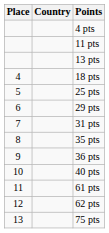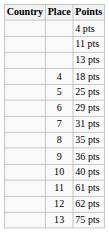 <table class=wikitable>
 <tr>
+<th>Country</th>
 <th>Place</th>
-<th>Country</th>
 <th>Points</th>
 </tr>
 <tr>
+<td></td>
 <td align=center></td>
-<td></td>
 <td>4 pts</td>
 </tr>
 <tr>
+<td></td>
 <td align=center></td>
-<td></td>
 <td>11 pts</td>
 </tr>
 <tr>
+<td></td>
 <td align=center></td>
-<td></td>
 <td>13 pts</td>
 </tr>
 <tr>
+<td></td>
 <td align=center>4</td>
-<td></td>
 <td>18 pts</td>
 </tr>
 <tr>
+<td></td>
 <td align=center>5</td>
-<td></td>
 <td>25 pts</td>
 </tr>
 <tr>
+<td></td>
 <td align=center>6</td>
-<td></td>
 <td>29 pts</td>
 </tr>
 <tr>
+<td></td>
 <td align=center>7</td>
-<td></td>
 <td>31 pts</td>
 </tr>
 <tr>
+<td></td>
 <td align=center>8</td>
-<td></td>
 <td>35 pts</td>
 </tr>
 <tr>
+<td></td>
 <td align=center>9</td>
-<td></td>
 <td>36 pts</td>
 </tr>
 <tr>
+<td></td>
 <td align=center>10</td>
-<td></td>
 <td>40 pts</td>
 </tr>
 <tr>
+<td></td>
 <td align=center>11</td>
-<td></td>
 <td>61 pts</td>
 </tr>
 <tr>
+<td></td>
 <td align=center>12</td>
-<td></td>
 <td>62 pts</td>
 </tr>
 <tr>
+<td></td>
 <td align=center>13</td>
-<td></td>
 <td>75 pts</td>
 </tr>
 </table>
